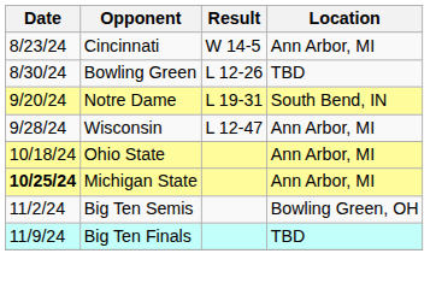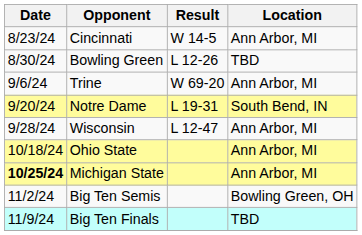 <table class="wikitable sortable">
 <tr>
 <th>Date</th>
 <th>Opponent</th>
 <th>Result</th>
 <th>Location</th>
 </tr>
 <tr>
 <td>8/23/24</td>
 <td>Cincinnati</td>
 <td>W 14-5</td>
 <td>Ann Arbor, MI</td>
 </tr>
 <tr>
 <td>8/30/24</td>
 <td>Bowling Green</td>
 <td>L 12-26</td>
 <td>TBD</td>
+</tr>
+<tr>
+<td>9/6/24</td>
+<td>Trine</td>
+<td>W 69-20</td>
+<td>Ann Arbor, MI</td>
 </tr>
 <tr bgcolor="#fffc9c">
 <td>9/20/24</td>
 <td>Notre Dame</td>
 <td>L 19-31</td>
 <td>South Bend, IN</td>
 </tr>
 <tr>
 <td>9/28/24</td>
 <td>Wisconsin</td>
 <td>L 12-47</td>
 <td>Ann Arbor, MI</td>
 </tr>
 <tr bgcolor="#fffc9c">
 <td>10/18/24</td>
 <td>Ohio State</td>
 <td></td>
 <td>Ann Arbor, MI</td>
 </tr>
 <tr bgcolor="#fffc9c">
 <td><strong>10/25/24</strong></td>
 <td>Michigan State</td>
 <td></td>
 <td>Ann Arbor, MI</td>
 </tr>
 <tr>
 <td>11/2/24</td>
 <td>Big Ten Semis</td>
 <td></td>
 <td>Bowling Green, OH</td>
 </tr>
 <tr bgcolor="#c2fffb">
 <td>11/9/24</td>
 <td>Big Ten Finals</td>
 <td></td>
 <td>TBD</td>
 </tr>
 <tr>
 </tr>
 </table>
